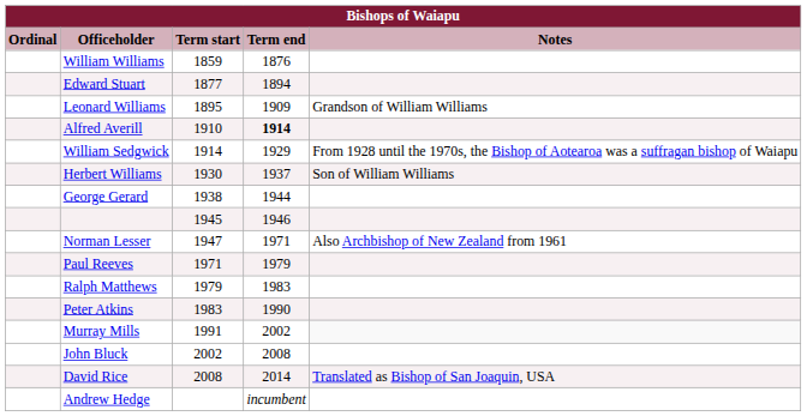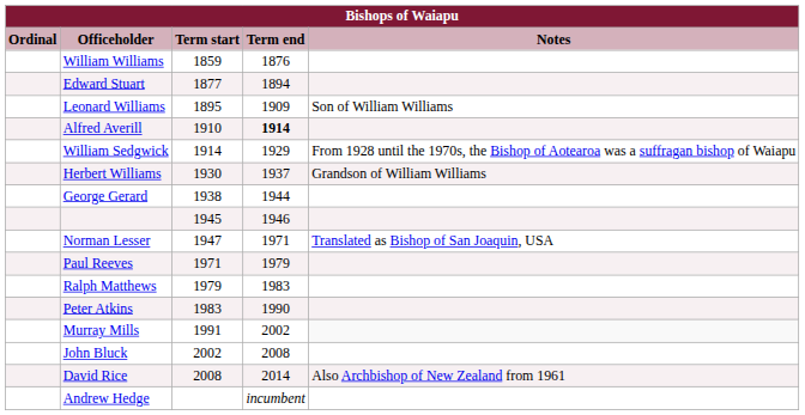 <table class="wikitable sortable">
 <tr>
 <th colspan="6" style="background-color: #7F1734; color: white;">Bishops of Waiapu</th>
 </tr>
 <tr>
 <th style="background-color: #D4B1BB;">Ordinal</th>
 <th style="background-color: #D4B1BB;">Officeholder</th>
 <th style="background-color: #D4B1BB;">Term start</th>
 <th style="background-color: #D4B1BB;">Term end</th>
 <th style="background-color: #D4B1BB;">Notes</th>
 </tr>
 <tr valign="top" style="background-color: white;">
 <td align=center></td>
 <td><a href='#'>William Williams</a></td>
 <td align=center>1859</td>
 <td align=center>1876</td>
 <td></td>
 </tr>
 <tr valign="top" style="background-color: #F7F0F2;">
 <td align=center></td>
 <td><a href='#'>Edward Stuart</a></td>
 <td align=center>1877</td>
 <td align=center>1894</td>
 <td></td>
 </tr>
 <tr valign="top" style="background-color: white;">
 <td align=center></td>
 <td><a href='#'>Leonard Williams</a></td>
 <td align=center>1895</td>
 <td align=center>1909</td>
-<td>Grandson of William Williams</td>
+<td>Son of William Williams</td>
 </tr>
 <tr valign="top" style="background-color: #F7F0F2;">
 <td align=center></td>
 <td><a href='#'>Alfred Averill</a></td>
 <td align=center>1910</td>
 <td align=center><strong>1914</strong></td>
 <td></td>
 </tr>
 <tr valign="top" style="background-color: white;">
 <td align=center></td>
 <td><a href='#'>William Sedgwick</a></td>
 <td align=center>1914</td>
 <td align=center>1929</td>
 <td>From 1928 until the 1970s, the <a href='#'>Bishop of Aotearoa</a> was a <a href='#'>suffragan bishop</a> of Waiapu</td>
 </tr>
 <tr valign="top" style="background-color: #F7F0F2;">
 <td align=center></td>
 <td><a href='#'>Herbert Williams</a></td>
 <td align=center>1930</td>
 <td align=center>1937</td>
-<td>Son of William Williams</td>
+<td>Grandson of William Williams</td>
 </tr>
 <tr valign="top" style="background-color: white;">
 <td align=center></td>
 <td><a href='#'>George Gerard</a></td>
 <td align=center>1938</td>
 <td align=center>1944</td>
 <td></td>
 </tr>
 <tr valign="top" style="background-color: #F7F0F2;">
 <td align=center></td>
 <td></td>
 <td align=center>1945</td>
 <td align=center>1946</td>
 <td></td>
 </tr>
 <tr valign="top" style="background-color: white;">
 <td align=center></td>
 <td><a href='#'>Norman Lesser</a></td>
 <td align=center>1947</td>
 <td align=center>1971</td>
-<td>Also <a href='#'>Archbishop of New&nbsp;Zealand</a> from 1961</td>
+<td><a href='#'>Translated</a> as <a href='#'>Bishop of San Joaquin</a>, USA</td>
 </tr>
 <tr valign="top" style="background-color: #F7F0F2;">
 <td align=center></td>
 <td><a href='#'>Paul Reeves</a></td>
 <td align=center>1971</td>
 <td align=center>1979</td>
 <td></td>
 </tr>
 <tr valign="top" style="background-color: white;">
 <td align=center></td>
 <td><a href='#'>Ralph Matthews</a></td>
 <td align=center>1979</td>
 <td align=center>1983</td>
 <td></td>
 </tr>
 <tr valign="top" style="background-color: #F7F0F2;">
 <td align=center></td>
 <td><a href='#'>Peter Atkins</a></td>
 <td align=center>1983</td>
 <td align=center>1990</td>
 <td></td>
 </tr>
 <tr valign="top" style="background-color: white;">
 <td align=center></td>
 <td><a href='#'>Murray Mills</a></td>
 <td align=center>1991</td>
 <td align=center>2002</td>
 </tr>
 <tr valign="top" style="background-color: white;">
 <td align=center></td>
 <td><a href='#'>John Bluck</a></td>
 <td align=center>2002</td>
 <td align=center>2008</td>
 <td></td>
 </tr>
 <tr valign="top" style="background-color: #F7F0F2;">
 <td align=center></td>
 <td><a href='#'>David Rice</a></td>
 <td align=center>2008</td>
 <td align=center>2014</td>
-<td><a href='#'>Translated</a> as <a href='#'>Bishop of San Joaquin</a>, USA</td>
+<td>Also <a href='#'>Archbishop of New&nbsp;Zealand</a> from 1961</td>
 </tr>
 <tr valign="top" style="background-color: white;">
 <td align=center></td>
 <td><a href='#'>Andrew Hedge</a></td>
 <td align=center></td>
 <td align=center><em>incumbent</em></td>
 <td></td>
 </tr>
 </table>
